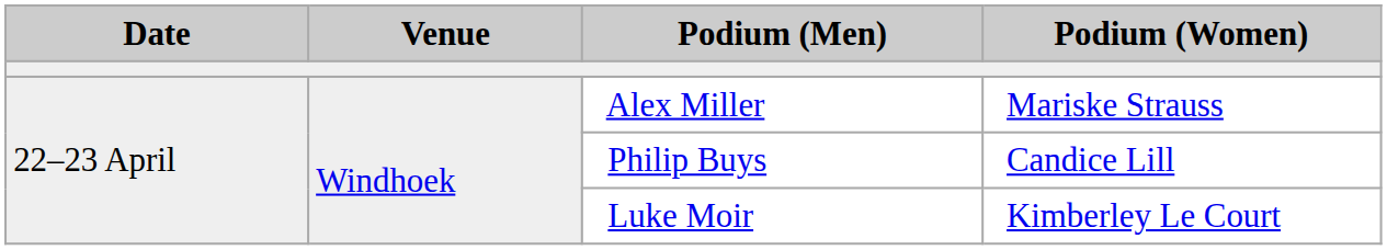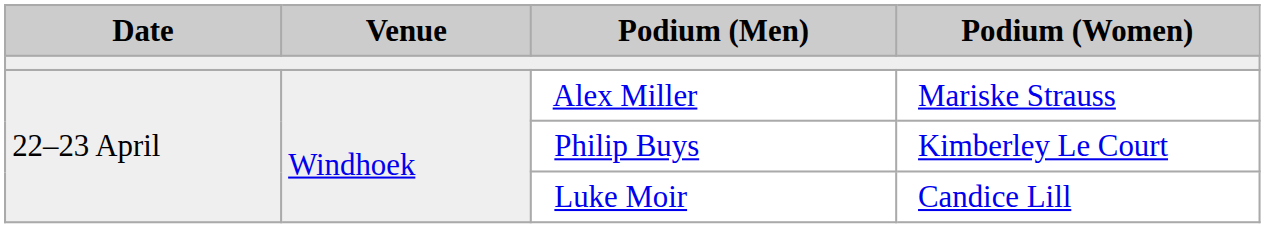 <table class="wikitable" width=70% bgcolor="#f7f8ff" cellpadding="3" cellspacing="0" border="1" style="font-size: 95%; border: gray solid 1px; border-collapse: collapse;">
 <tr bgcolor="#CCCCCC">
 <td align="center"><strong>Date</strong></td>
 <td width=20% align="center"><strong>Venue</strong></td>
 <td width=29% align="center"><strong>Podium (Men)</strong></td>
 <td width=29% align="center"><strong>Podium (Women)</strong></td>
 </tr>
 <tr bgcolor="#EFEFEF">
 <td colspan=4></td>
 </tr>
 <tr bgcolor="#EFEFEF">
 <td rowspan=3>22–23 April</td>
 <td rowspan=3><br><a href='#'>Windhoek</a></td>
 <td bgcolor="#ffffff">    <a href='#'>Alex Miller</a></td>
 <td bgcolor="#ffffff">    <a href='#'>Mariske Strauss</a></td>
 </tr>
 <tr>
 <td bgcolor="#ffffff">    <a href='#'>Philip Buys</a></td>
-<td bgcolor="#ffffff">    <a href='#'>Candice Lill</a></td>
+<td bgcolor="#ffffff">    <a href='#'>Kimberley Le Court</a></td>
 </tr>
 <tr>
 <td bgcolor="#ffffff">    <a href='#'>Luke Moir</a></td>
-<td bgcolor="#ffffff">    <a href='#'>Kimberley Le Court</a></td>
+<td bgcolor="#ffffff">    <a href='#'>Candice Lill</a></td>
 </tr>
 </table>
